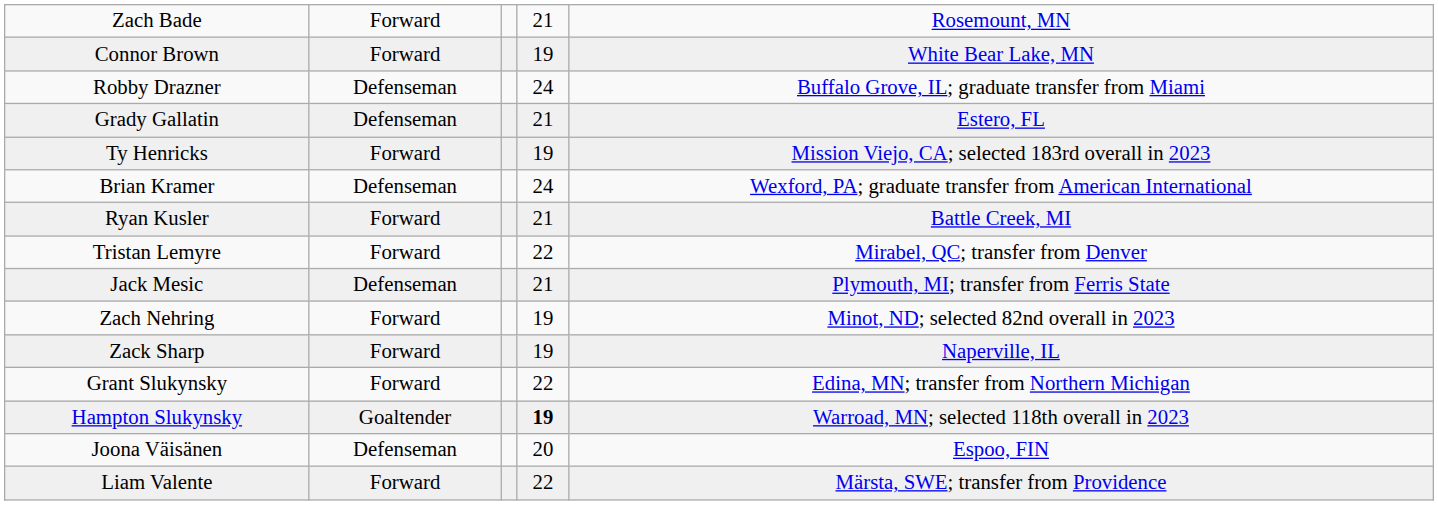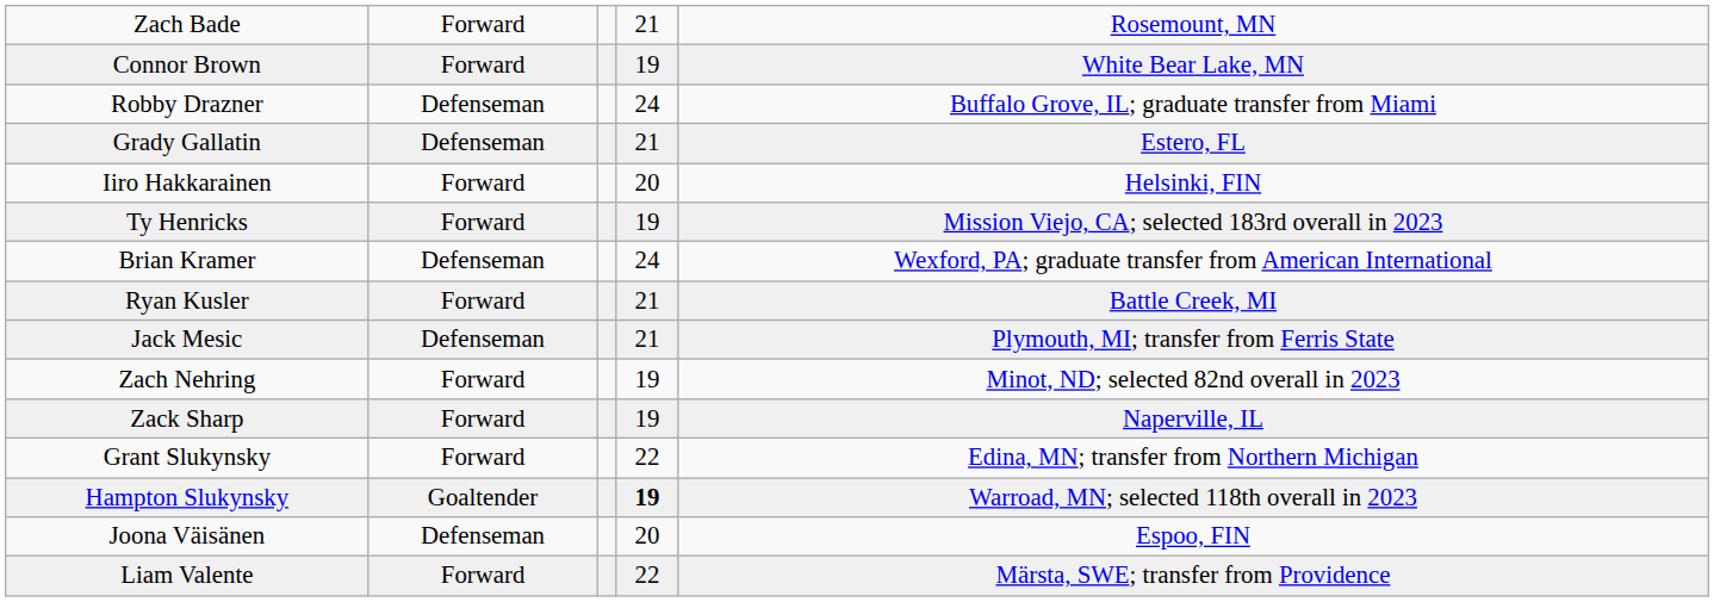 <table class="wikitable" width="1100">
 <tr align="center" bgcolor="">
 <td>Zach Bade</td>
 <td>Forward</td>
 <td></td>
 <td>21</td>
 <td><a href='#'>Rosemount, MN</a></td>
 </tr>
 <tr align="center" bgcolor="f0f0f0">
 <td>Connor Brown</td>
 <td>Forward</td>
 <td></td>
 <td>19</td>
 <td><a href='#'>White Bear Lake, MN</a></td>
 </tr>
 <tr align="center" bgcolor="">
 <td>Robby Drazner</td>
 <td>Defenseman</td>
 <td></td>
 <td>24</td>
 <td><a href='#'>Buffalo Grove, IL</a>; graduate transfer from <a href='#'>Miami</a></td>
 </tr>
 <tr align="center" bgcolor="f0f0f0">
 <td>Grady Gallatin</td>
 <td>Defenseman</td>
 <td></td>
 <td>21</td>
 <td><a href='#'>Estero, FL</a></td>
 </tr>
+<tr align="center" bgcolor="">
+<td>Iiro Hakkarainen</td>
+<td>Forward</td>
+<td></td>
+<td>20</td>
+<td><a href='#'>Helsinki, FIN</a></td>
+</tr>
 <tr align="center" bgcolor="f0f0f0">
 <td>Ty Henricks</td>
 <td>Forward</td>
 <td></td>
 <td>19</td>
 <td><a href='#'>Mission Viejo, CA</a>; selected 183rd overall in <a href='#'>2023</a></td>
 </tr>
 <tr align="center" bgcolor="">
 <td>Brian Kramer</td>
 <td>Defenseman</td>
 <td></td>
 <td>24</td>
 <td><a href='#'>Wexford, PA</a>; graduate transfer from <a href='#'>American International</a></td>
 </tr>
 <tr align="center" bgcolor="f0f0f0">
 <td>Ryan Kusler</td>
 <td>Forward</td>
 <td></td>
 <td>21</td>
 <td><a href='#'>Battle Creek, MI</a></td>
-</tr>
-<tr align="center" bgcolor="">
-<td>Tristan Lemyre</td>
-<td>Forward</td>
-<td></td>
-<td>22</td>
-<td><a href='#'>Mirabel, QC</a>; transfer from <a href='#'>Denver</a></td>
 </tr>
 <tr align="center" bgcolor="f0f0f0">
 <td>Jack Mesic</td>
 <td>Defenseman</td>
 <td></td>
 <td>21</td>
 <td><a href='#'>Plymouth, MI</a>; transfer from <a href='#'>Ferris State</a></td>
 </tr>
 <tr align="center" bgcolor="">
 <td>Zach Nehring</td>
 <td>Forward</td>
 <td></td>
 <td>19</td>
 <td><a href='#'>Minot, ND</a>; selected 82nd overall in <a href='#'>2023</a></td>
 </tr>
 <tr align="center" bgcolor="f0f0f0">
 <td>Zack Sharp</td>
 <td>Forward</td>
 <td></td>
 <td>19</td>
 <td><a href='#'>Naperville, IL</a></td>
 </tr>
 <tr align="center" bgcolor="">
 <td>Grant Slukynsky</td>
 <td>Forward</td>
 <td></td>
 <td>22</td>
 <td><a href='#'>Edina, MN</a>; transfer from <a href='#'>Northern Michigan</a></td>
 </tr>
 <tr align="center" bgcolor="f0f0f0">
 <td><a href='#'>Hampton Slukynsky</a></td>
 <td>Goaltender</td>
 <td></td>
 <td><strong>19</strong></td>
 <td><a href='#'>Warroad, MN</a>; selected 118th overall in <a href='#'>2023</a></td>
 </tr>
 <tr align="center" bgcolor="">
 <td>Joona Väisänen</td>
 <td>Defenseman</td>
 <td></td>
 <td>20</td>
 <td><a href='#'>Espoo, FIN</a></td>
 </tr>
 <tr align="center" bgcolor="f0f0f0">
 <td>Liam Valente</td>
 <td>Forward</td>
 <td></td>
 <td>22</td>
 <td><a href='#'>Märsta, SWE</a>; transfer from <a href='#'>Providence</a></td>
 </tr>
 </table>
